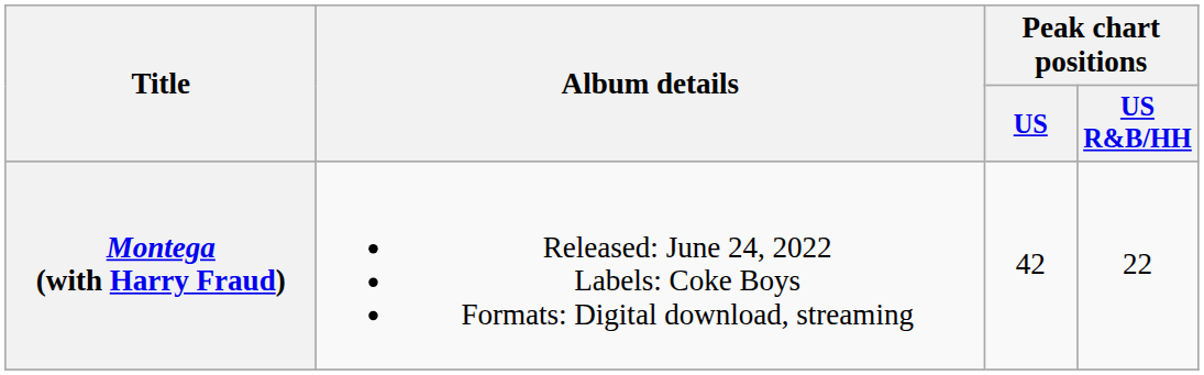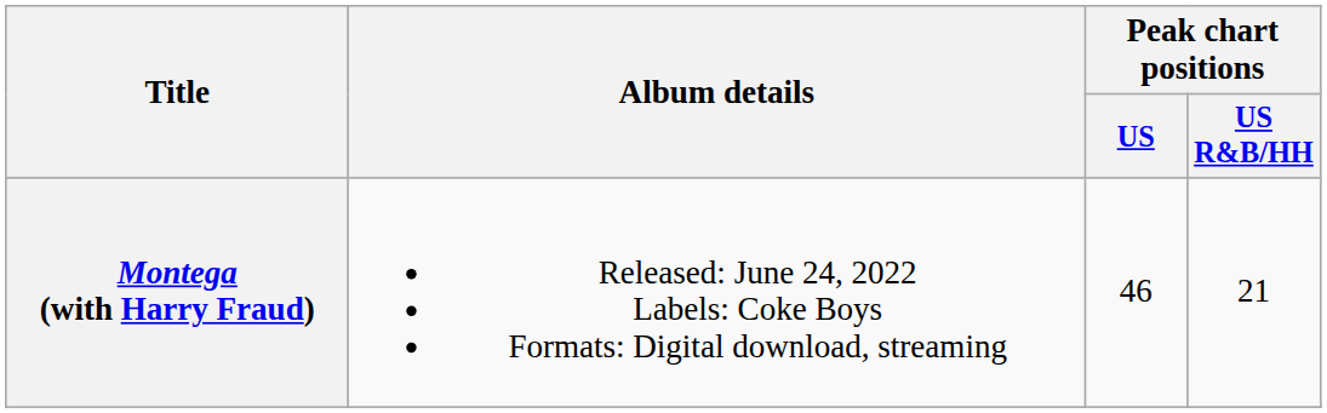 <table class="wikitable plainrowheaders" style="text-align:center;">
 <tr>
 <th scope="col" rowspan="2" style="width:10em;">Title</th>
 <th scope="col" rowspan="2" style="width:22em;">Album details</th>
 <th scope="col" colspan="7">Peak chart positions</th>
 </tr>
 <tr>
 <th scope="col" style="width:3em;font-size:90%;"><a href='#'>US</a><br></th>
 <th scope="col" style="width:3em;font-size:90%;"><a href='#'>US<br>R&B/HH</a><br></th>
 </tr>
 <tr>
 <th scope="row"><em><a href='#'>Montega</a></em><br><span>(with <a href='#'>Harry Fraud</a>)</span></th>
 <td><br><ul><li>Released: June 24, 2022</li><li>Labels: Coke Boys</li><li>Formats: Digital download, streaming</li></ul></td>
-<td>42</td>
-<td>22</td>
+<td>46</td>
+<td>21</td>
 </tr>
 </table>
